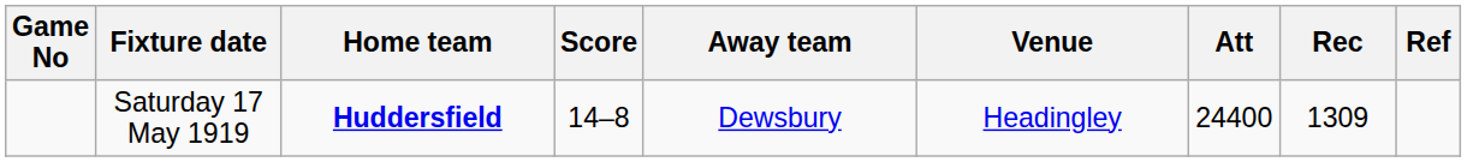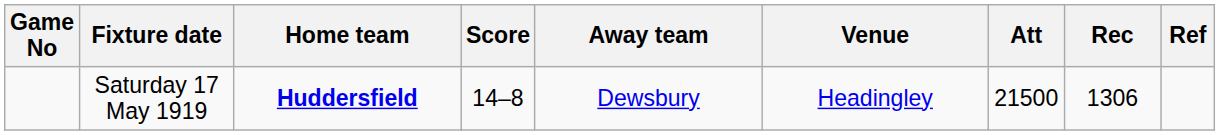 <table class="wikitable" style="text-align:center;">
 <tr>
 <th width=20 abbr="No">Game No</th>
 <th width=100 abbr="Date">Fixture date</th>
 <th width=150 abbr="Home team">Home team</th>
 <th width=20 abbr="Score">Score</th>
 <th width=150 abbr="Away team">Away team</th>
 <th width=150 abbr="Venue">Venue</th>
 <th width=45 abbr="Att">Att</th>
 <th width=60 abbr="Rec">Rec</th>
 <th width=30 abbr="Ref">Ref</th>
 </tr>
 <tr>
 <td></td>
 <td>Saturday 17 May 1919</td>
 <td><strong><a href='#'>Huddersfield</a></strong></td>
 <td>14–8</td>
 <td><a href='#'>Dewsbury</a></td>
 <td><a href='#'>Headingley</a></td>
-<td>24400</td>
-<td>1309</td>
+<td>21500</td>
+<td>1306</td>
 <td></td>
 </tr>
 </table>
